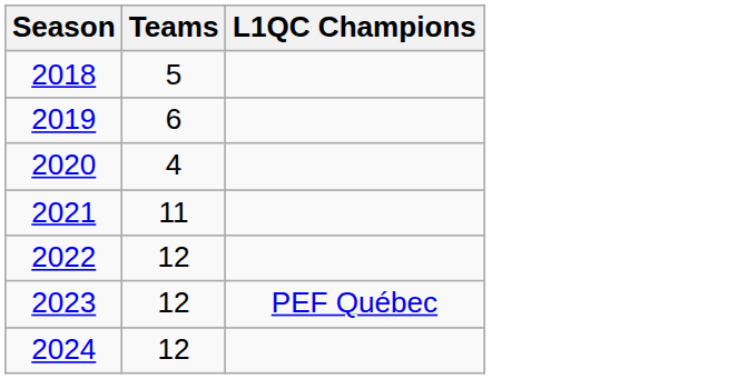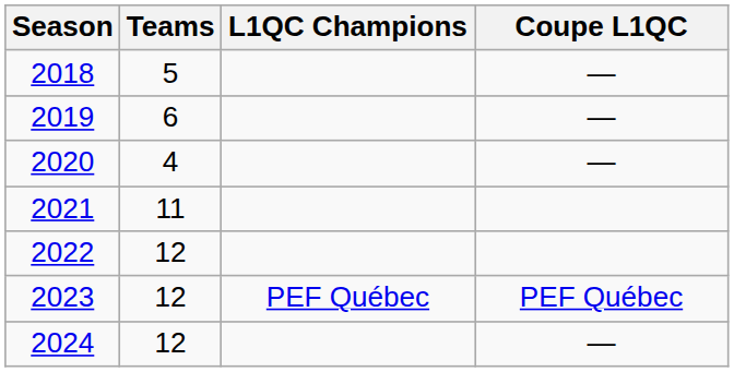 <table class="wikitable" style="text-align:center;margin-left:1em;">
 <tr>
 <th width="40">Season</th>
 <th>Teams</th>
 <th style="width:135px;">L1QC Champions<br></th>
+<th style="width:135px;">Coupe L1QC<br></th>
 </tr>
 <tr>
 <td><a href='#'>2018</a></td>
 <td>5</td>
 <td></td>
+<td>—</td>
 </tr>
 <tr>
 <td><a href='#'>2019</a></td>
 <td>6</td>
 <td></td>
+<td>—</td>
 </tr>
 <tr>
 <td><a href='#'>2020</a></td>
 <td>4</td>
 <td></td>
+<td>—</td>
 </tr>
 <tr>
 <td><a href='#'>2021</a></td>
 <td>11</td>
+<td></td>
 <td></td>
 </tr>
 <tr>
 <td><a href='#'>2022</a></td>
 <td>12</td>
 <td></td>
+<td></td>
 </tr>
 <tr>
 <td><a href='#'>2023</a></td>
 <td>12</td>
+<td><a href='#'>PEF Québec</a></td>
 <td><a href='#'>PEF Québec</a></td>
 </tr>
 <tr>
 <td><a href='#'>2024</a></td>
 <td>12</td>
 <td></td>
+<td>—</td>
 </tr>
 </table>
